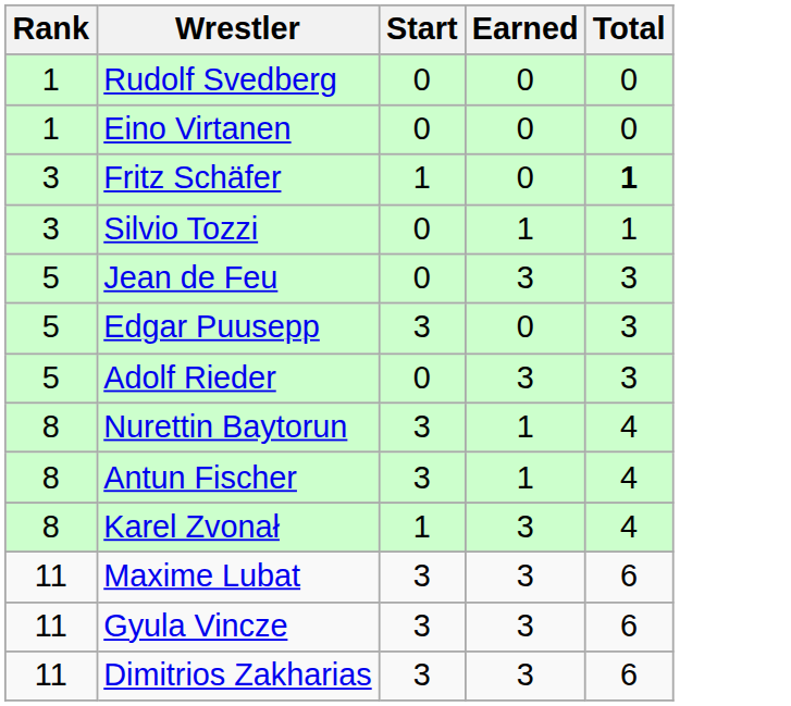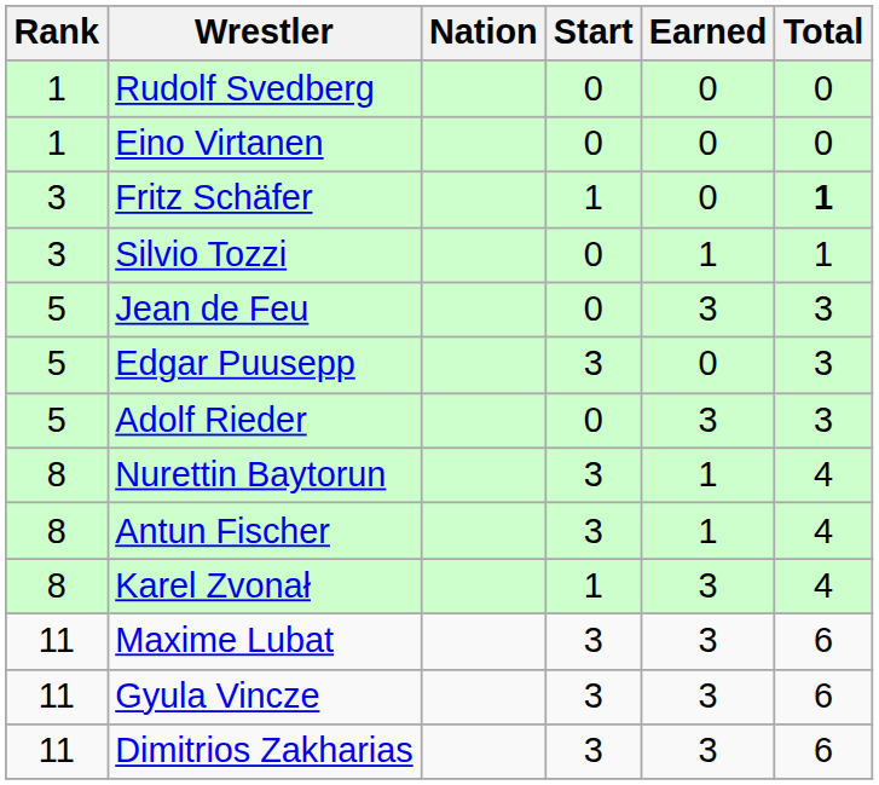 <table class="wikitable sortable" style="text-align:center;">
 <tr>
 <th>Rank</th>
 <th>Wrestler</th>
+<th>Nation</th>
 <th>Start</th>
 <th>Earned</th>
 <th>Total</th>
 </tr>
 <tr style="background:#cfc;">
 <td>1</td>
 <td align=left><a href='#'>Rudolf Svedberg</a></td>
+<td align=left></td>
 <td>0</td>
 <td>0</td>
 <td>0</td>
 </tr>
 <tr style="background:#cfc;">
 <td>1</td>
 <td align=left><a href='#'>Eino Virtanen</a></td>
+<td align=left></td>
 <td>0</td>
 <td>0</td>
 <td>0</td>
 </tr>
 <tr style="background:#cfc;">
 <td>3</td>
 <td align=left><a href='#'>Fritz Schäfer</a></td>
+<td align=left></td>
 <td>1</td>
 <td>0</td>
 <td><strong>1</strong></td>
 </tr>
 <tr style="background:#cfc;">
 <td>3</td>
 <td align=left><a href='#'>Silvio Tozzi</a></td>
+<td align=left></td>
 <td>0</td>
 <td>1</td>
 <td>1</td>
 </tr>
 <tr style="background:#cfc;">
 <td>5</td>
 <td align=left><a href='#'>Jean de Feu</a></td>
+<td align=left></td>
 <td>0</td>
 <td>3</td>
 <td>3</td>
 </tr>
 <tr style="background:#cfc;">
 <td>5</td>
 <td align=left><a href='#'>Edgar Puusepp</a></td>
+<td align=left></td>
 <td>3</td>
 <td>0</td>
 <td>3</td>
 </tr>
 <tr style="background:#cfc;">
 <td>5</td>
 <td align=left><a href='#'>Adolf Rieder</a></td>
+<td align=left></td>
 <td>0</td>
 <td>3</td>
 <td>3</td>
 </tr>
 <tr style="background:#cfc;">
 <td>8</td>
 <td align=left><a href='#'>Nurettin Baytorun</a></td>
+<td align=left></td>
 <td>3</td>
 <td>1</td>
 <td>4</td>
 </tr>
 <tr style="background:#cfc;">
 <td>8</td>
 <td align=left><a href='#'>Antun Fischer</a></td>
+<td align=left></td>
 <td>3</td>
 <td>1</td>
 <td>4</td>
 </tr>
 <tr style="background:#cfc;">
 <td>8</td>
 <td align=left><a href='#'>Karel Zvonał</a></td>
+<td align=left></td>
 <td>1</td>
 <td>3</td>
 <td>4</td>
 </tr>
 <tr>
 <td>11</td>
 <td align=left><a href='#'>Maxime Lubat</a></td>
+<td align=left></td>
 <td>3</td>
 <td>3</td>
 <td>6</td>
 </tr>
 <tr>
 <td>11</td>
 <td align=left><a href='#'>Gyula Vincze</a></td>
+<td align=left></td>
 <td>3</td>
 <td>3</td>
 <td>6</td>
 </tr>
 <tr>
 <td>11</td>
 <td align=left><a href='#'>Dimitrios Zakharias</a></td>
+<td align=left></td>
 <td>3</td>
 <td>3</td>
 <td>6</td>
 </tr>
 </table>
